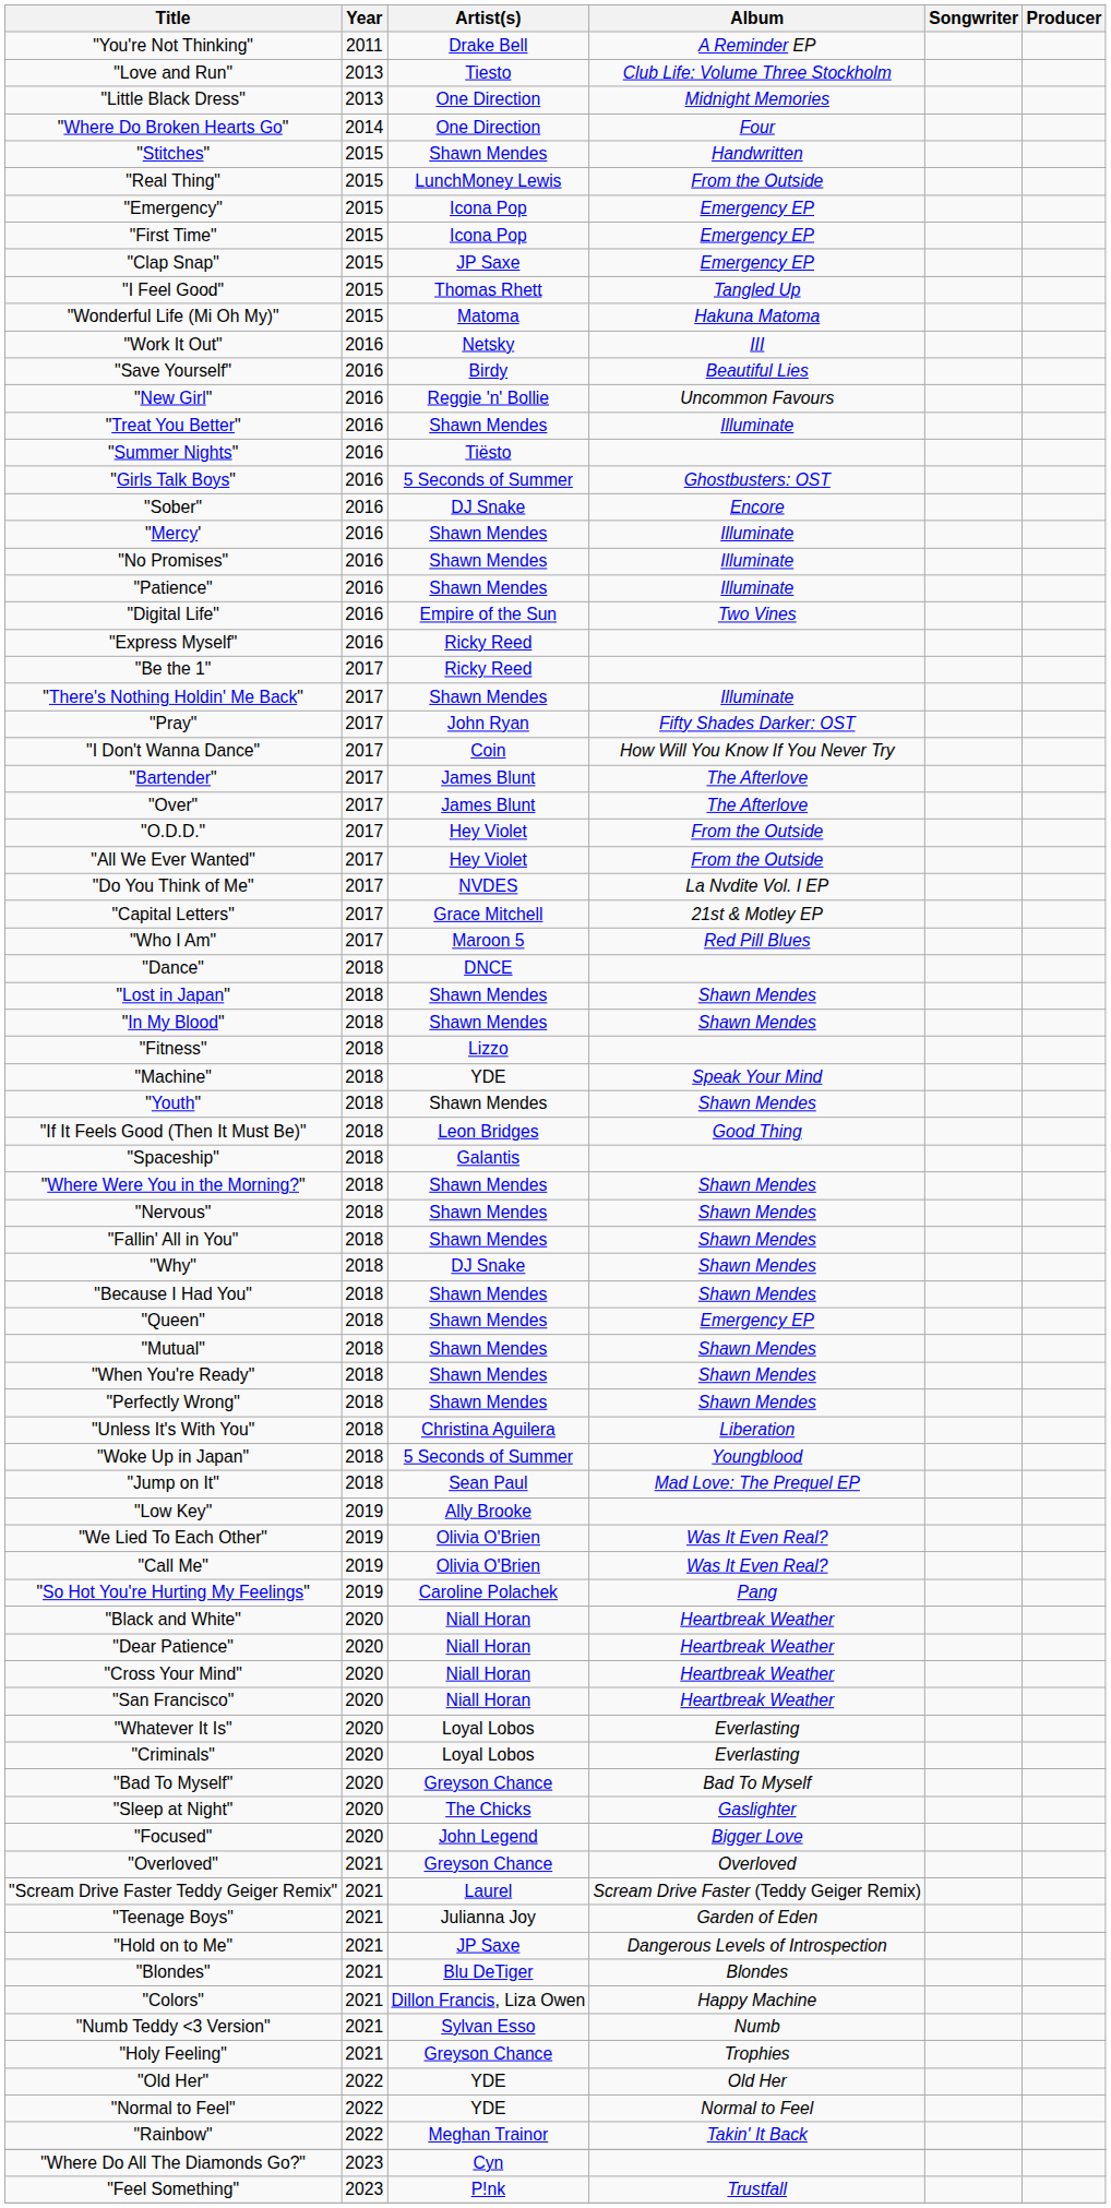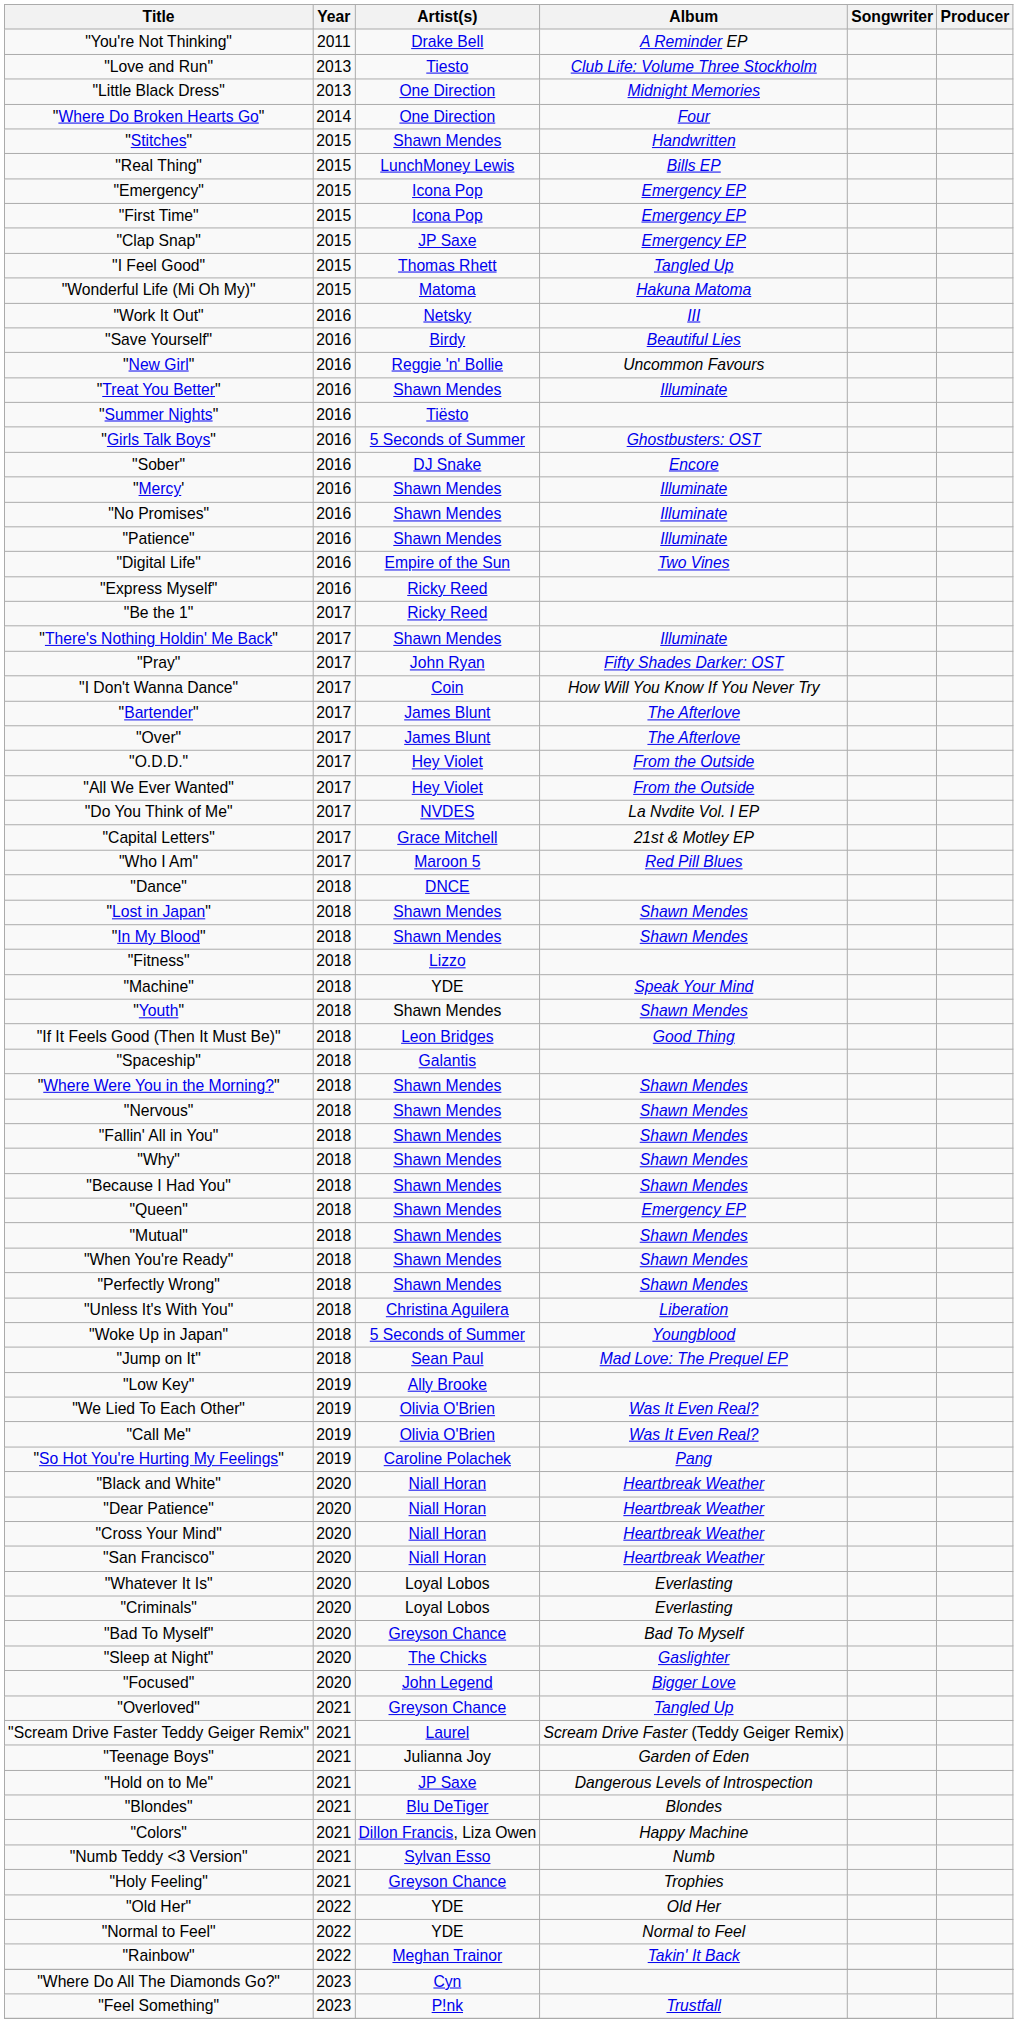 <table class="wikitable sortable plainrowheaders" style="text-align:center;">
 <tr>
 <th scope="col">Title</th>
 <th scope="col">Year</th>
 <th scope="col">Artist(s)</th>
 <th scope="col">Album</th>
 <th scope="col">Songwriter</th>
 <th scope="col">Producer</th>
 </tr>
 <tr>
 <td>"You're Not Thinking"</td>
 <td>2011</td>
 <td><a href='#'>Drake Bell</a></td>
 <td><em><a href='#'>A Reminder</a> EP</em></td>
 <td></td>
 <td></td>
 </tr>
 <tr>
 <td>"Love and Run"<br></td>
 <td>2013</td>
 <td><a href='#'>Tiesto</a></td>
 <td><em><a href='#'>Club Life: Volume Three Stockholm</a></em></td>
 <td></td>
 <td></td>
 </tr>
 <tr>
 <td>"Little Black Dress"</td>
 <td>2013</td>
 <td><a href='#'>One Direction</a></td>
 <td><em><a href='#'>Midnight Memories</a></em></td>
 <td></td>
 <td></td>
 </tr>
 <tr>
 <td>"<a href='#'>Where Do Broken Hearts Go</a>"</td>
 <td>2014</td>
 <td><a href='#'>One Direction</a></td>
 <td><em><a href='#'>Four</a></em></td>
 <td></td>
 <td></td>
 </tr>
 <tr>
 <td>"<a href='#'>Stitches</a>"</td>
 <td>2015</td>
 <td><a href='#'>Shawn Mendes</a></td>
 <td><em><a href='#'>Handwritten</a></em></td>
 <td></td>
 <td></td>
 </tr>
 <tr>
 <td>"Real Thing"</td>
 <td>2015</td>
 <td><a href='#'>LunchMoney Lewis</a></td>
-<td><em><a href='#'>From the Outside</a></em></td>
+<td><em><a href='#'>Bills EP</a></em></td>
 <td></td>
 <td></td>
 </tr>
 <tr>
 <td>"Emergency"</td>
 <td>2015</td>
 <td><a href='#'>Icona Pop</a></td>
 <td><em><a href='#'>Emergency EP</a></em></td>
 <td></td>
 <td></td>
 </tr>
 <tr>
 <td>"First Time"</td>
 <td>2015</td>
 <td><a href='#'>Icona Pop</a></td>
 <td><em><a href='#'>Emergency EP</a></em></td>
 <td></td>
 <td></td>
 </tr>
 <tr>
 <td>"Clap Snap"</td>
 <td>2015</td>
 <td><a href='#'>JP Saxe</a></td>
 <td><em><a href='#'>Emergency EP</a></em></td>
 <td></td>
 <td></td>
 </tr>
 <tr>
 <td>"I Feel Good"<br></td>
 <td>2015</td>
 <td><a href='#'>Thomas Rhett</a></td>
 <td><em><a href='#'>Tangled Up</a></em></td>
 <td></td>
 <td></td>
 </tr>
 <tr>
 <td>"Wonderful Life (Mi Oh My)"</td>
 <td>2015</td>
 <td><a href='#'>Matoma</a></td>
 <td><em><a href='#'>Hakuna Matoma</a></em></td>
 <td></td>
 <td></td>
 </tr>
 <tr>
 <td>"Work It Out"<br></td>
 <td>2016</td>
 <td><a href='#'>Netsky</a></td>
 <td><em><a href='#'>III</a></em></td>
 <td></td>
 <td></td>
 </tr>
 <tr>
 <td>"Save Yourself"</td>
 <td>2016</td>
 <td><a href='#'>Birdy</a></td>
 <td><em><a href='#'>Beautiful Lies</a></em></td>
 <td></td>
 <td></td>
 </tr>
 <tr>
 <td>"<a href='#'>New Girl</a>"</td>
 <td>2016</td>
 <td><a href='#'>Reggie 'n' Bollie</a></td>
 <td><em>Uncommon Favours</em></td>
 <td></td>
 <td></td>
 </tr>
 <tr>
 <td>"<a href='#'>Treat You Better</a>"</td>
 <td>2016</td>
 <td><a href='#'>Shawn Mendes</a></td>
 <td><em><a href='#'>Illuminate</a></em></td>
 <td></td>
 <td></td>
 </tr>
 <tr>
 <td>"<a href='#'>Summer Nights</a>"<br></td>
 <td>2016</td>
 <td><a href='#'>Tiësto</a></td>
 <td></td>
 <td></td>
 <td></td>
 </tr>
 <tr>
 <td>"<a href='#'>Girls Talk Boys</a>"</td>
 <td>2016</td>
 <td><a href='#'>5 Seconds of Summer</a></td>
 <td><em><a href='#'>Ghostbusters: OST</a></em></td>
 <td></td>
 <td></td>
 </tr>
 <tr>
 <td>"Sober"<br></td>
 <td>2016</td>
 <td><a href='#'>DJ Snake</a></td>
 <td><em><a href='#'>Encore</a></em></td>
 <td></td>
 <td></td>
 </tr>
 <tr>
 <td>"<a href='#'>Mercy</a>'</td>
 <td>2016</td>
 <td><a href='#'>Shawn Mendes</a></td>
 <td><em><a href='#'>Illuminate</a></em></td>
 <td></td>
 <td></td>
 </tr>
 <tr>
 <td>"No Promises"</td>
 <td>2016</td>
 <td><a href='#'>Shawn Mendes</a></td>
 <td><em><a href='#'>Illuminate</a></em></td>
 <td></td>
 <td></td>
 </tr>
 <tr>
 <td>"Patience"</td>
 <td>2016</td>
 <td><a href='#'>Shawn Mendes</a></td>
 <td><em><a href='#'>Illuminate</a></em></td>
 <td></td>
 <td></td>
 </tr>
 <tr>
 <td>"Digital Life"</td>
 <td>2016</td>
 <td><a href='#'>Empire of the Sun</a></td>
 <td><em><a href='#'>Two Vines</a></em></td>
 <td></td>
 <td></td>
 </tr>
 <tr>
 <td>"Express Myself"</td>
 <td>2016</td>
 <td><a href='#'>Ricky Reed</a></td>
 <td></td>
 <td></td>
 <td></td>
 </tr>
 <tr>
 <td>"Be the 1"</td>
 <td>2017</td>
 <td><a href='#'>Ricky Reed</a></td>
 <td></td>
 <td></td>
 <td></td>
 </tr>
 <tr>
 <td>"<a href='#'>There's Nothing Holdin' Me Back</a>"</td>
 <td>2017</td>
 <td><a href='#'>Shawn Mendes</a></td>
 <td><em><a href='#'>Illuminate</a></em></td>
 <td></td>
 <td></td>
 </tr>
 <tr>
 <td>"Pray"<br></td>
 <td>2017</td>
 <td><a href='#'>John Ryan</a></td>
 <td><em><a href='#'>Fifty Shades Darker: OST</a></em></td>
 <td></td>
 <td></td>
 </tr>
 <tr>
 <td>"I Don't Wanna Dance"</td>
 <td>2017</td>
 <td><a href='#'>Coin</a></td>
 <td><em>How Will You Know If You Never Try</em></td>
 <td></td>
 <td></td>
 </tr>
 <tr>
 <td>"<a href='#'>Bartender</a>"</td>
 <td>2017</td>
 <td><a href='#'>James Blunt</a></td>
 <td><em><a href='#'>The Afterlove</a></em></td>
 <td></td>
 <td></td>
 </tr>
 <tr>
 <td>"Over"</td>
 <td>2017</td>
 <td><a href='#'>James Blunt</a></td>
 <td><em><a href='#'>The Afterlove</a></em></td>
 <td></td>
 <td></td>
 </tr>
 <tr>
 <td>"O.D.D."</td>
 <td>2017</td>
 <td><a href='#'>Hey Violet</a></td>
 <td><em><a href='#'>From the Outside</a></em></td>
 <td></td>
 <td></td>
 </tr>
 <tr>
 <td>"All We Ever Wanted"</td>
 <td>2017</td>
 <td><a href='#'>Hey Violet</a></td>
 <td><em><a href='#'>From the Outside</a></em></td>
 <td></td>
 <td></td>
 </tr>
 <tr>
 <td>"Do You Think of Me"</td>
 <td>2017</td>
 <td><a href='#'>NVDES</a></td>
 <td><em>La Nvdite Vol. I EP</em></td>
 <td></td>
 <td></td>
 </tr>
 <tr>
 <td>"Capital Letters"</td>
 <td>2017</td>
 <td><a href='#'>Grace Mitchell</a></td>
 <td><em>21st & Motley EP</em></td>
 <td></td>
 <td></td>
 </tr>
 <tr>
 <td>"Who I Am"<br></td>
 <td>2017</td>
 <td><a href='#'>Maroon 5</a></td>
 <td><em><a href='#'>Red Pill Blues</a></em></td>
 <td></td>
 <td></td>
 </tr>
 <tr>
 <td>"Dance"</td>
 <td>2018</td>
 <td><a href='#'>DNCE</a></td>
 <td></td>
 <td></td>
 <td></td>
 </tr>
 <tr>
 <td>"<a href='#'>Lost in Japan</a>"</td>
 <td>2018</td>
 <td><a href='#'>Shawn Mendes</a></td>
 <td><em><a href='#'>Shawn Mendes</a></em></td>
 <td></td>
 <td></td>
 </tr>
 <tr>
 <td>"<a href='#'>In My Blood</a>"</td>
 <td>2018</td>
 <td><a href='#'>Shawn Mendes</a></td>
 <td><em><a href='#'>Shawn Mendes</a></em></td>
 <td></td>
 <td></td>
 </tr>
 <tr>
 <td>"Fitness"</td>
 <td>2018</td>
 <td><a href='#'>Lizzo</a></td>
 <td></td>
 <td></td>
 <td></td>
 </tr>
 <tr>
 <td>"Machine"</td>
 <td>2018</td>
 <td>YDE</td>
 <td><em><a href='#'>Speak Your Mind</a></em></td>
 <td></td>
 <td></td>
 </tr>
 <tr>
 <td>"<a href='#'>Youth</a>"<br></td>
 <td>2018</td>
 <td>Shawn Mendes</td>
 <td><em><a href='#'>Shawn Mendes</a></em></td>
 <td></td>
 <td></td>
 </tr>
 <tr>
 <td>"If It Feels Good (Then It Must Be)"</td>
 <td>2018</td>
 <td><a href='#'>Leon Bridges</a></td>
 <td><em><a href='#'>Good Thing</a></em></td>
 <td></td>
 <td></td>
 </tr>
 <tr>
 <td>"Spaceship"<br></td>
 <td>2018</td>
 <td><a href='#'>Galantis</a></td>
 <td></td>
 <td></td>
 <td></td>
 </tr>
 <tr>
 <td>"<a href='#'>Where Were You in the Morning?</a>"</td>
 <td>2018</td>
 <td><a href='#'>Shawn Mendes</a></td>
 <td><em><a href='#'>Shawn Mendes</a></em></td>
 <td></td>
 <td></td>
 </tr>
 <tr>
 <td>"Nervous"</td>
 <td>2018</td>
 <td><a href='#'>Shawn Mendes</a></td>
 <td><em><a href='#'>Shawn Mendes</a></em></td>
 <td></td>
 <td></td>
 </tr>
 <tr>
 <td>"Fallin' All in You"</td>
 <td>2018</td>
 <td><a href='#'>Shawn Mendes</a></td>
 <td><em><a href='#'>Shawn Mendes</a></em></td>
 <td></td>
 <td></td>
 </tr>
 <tr>
 <td>"Why"</td>
 <td>2018</td>
-<td><a href='#'>DJ Snake</a></td>
+<td><a href='#'>Shawn Mendes</a></td>
 <td><em><a href='#'>Shawn Mendes</a></em></td>
 <td></td>
 <td></td>
 </tr>
 <tr>
 <td>"Because I Had You"</td>
 <td>2018</td>
 <td><a href='#'>Shawn Mendes</a></td>
 <td><em><a href='#'>Shawn Mendes</a></em></td>
 <td></td>
 <td></td>
 </tr>
 <tr>
 <td>"Queen"</td>
 <td>2018</td>
 <td><a href='#'>Shawn Mendes</a></td>
 <td><em><a href='#'>Emergency EP</a></em></td>
 <td></td>
 <td></td>
 </tr>
 <tr>
 <td>"Mutual"</td>
 <td>2018</td>
 <td><a href='#'>Shawn Mendes</a></td>
 <td><em><a href='#'>Shawn Mendes</a></em></td>
 <td></td>
 <td></td>
 </tr>
 <tr>
 <td>"When You're Ready"</td>
 <td>2018</td>
 <td><a href='#'>Shawn Mendes</a></td>
 <td><em><a href='#'>Shawn Mendes</a></em></td>
 <td></td>
 <td></td>
 </tr>
 <tr>
 <td>"Perfectly Wrong"</td>
 <td>2018</td>
 <td><a href='#'>Shawn Mendes</a></td>
 <td><em><a href='#'>Shawn Mendes</a></em></td>
 <td></td>
 <td></td>
 </tr>
 <tr>
 <td>"Unless It's With You"</td>
 <td>2018</td>
 <td><a href='#'>Christina Aguilera</a></td>
 <td><em><a href='#'>Liberation</a></em></td>
 <td></td>
 <td></td>
 </tr>
 <tr>
 <td>"Woke Up in Japan"</td>
 <td>2018</td>
 <td><a href='#'>5 Seconds of Summer</a></td>
 <td><em><a href='#'>Youngblood</a></em></td>
 <td></td>
 <td></td>
 </tr>
 <tr>
 <td>"Jump on It"</td>
 <td>2018</td>
 <td><a href='#'>Sean Paul</a></td>
 <td><em><a href='#'>Mad Love: The Prequel EP</a></em></td>
 <td></td>
 <td></td>
 </tr>
 <tr>
 <td>"Low Key"</td>
 <td>2019</td>
 <td><a href='#'>Ally Brooke</a></td>
 <td></td>
 <td></td>
 <td></td>
 </tr>
 <tr>
 <td>"We Lied To Each Other"</td>
 <td>2019</td>
 <td><a href='#'>Olivia O'Brien</a></td>
 <td><em><a href='#'>Was It Even Real?</a></em></td>
 <td></td>
 <td></td>
 </tr>
 <tr>
 <td>"Call Me"</td>
 <td>2019</td>
 <td><a href='#'>Olivia O'Brien</a></td>
 <td><em><a href='#'>Was It Even Real?</a></em></td>
 <td></td>
 <td></td>
 </tr>
 <tr>
 <td>"<a href='#'>So Hot You're Hurting My Feelings</a>"</td>
 <td>2019</td>
 <td><a href='#'>Caroline Polachek</a></td>
 <td><em><a href='#'>Pang</a></em></td>
 <td></td>
 <td></td>
 </tr>
 <tr>
 <td>"Black and White"</td>
 <td>2020</td>
 <td><a href='#'>Niall Horan</a></td>
 <td><em><a href='#'>Heartbreak Weather</a></em></td>
 <td></td>
 <td></td>
 </tr>
 <tr>
 <td>"Dear Patience"</td>
 <td>2020</td>
 <td><a href='#'>Niall Horan</a></td>
 <td><em><a href='#'>Heartbreak Weather</a></em></td>
 <td></td>
 <td></td>
 </tr>
 <tr>
 <td>"Cross Your Mind"</td>
 <td>2020</td>
 <td><a href='#'>Niall Horan</a></td>
 <td><em><a href='#'>Heartbreak Weather</a></em></td>
 <td></td>
 <td></td>
 </tr>
 <tr>
 <td>"San Francisco"</td>
 <td>2020</td>
 <td><a href='#'>Niall Horan</a></td>
 <td><em><a href='#'>Heartbreak Weather</a></em></td>
 <td></td>
 <td></td>
 </tr>
 <tr>
 <td>"Whatever It Is"</td>
 <td>2020</td>
 <td>Loyal Lobos</td>
 <td><em>Everlasting</em></td>
 <td></td>
 <td></td>
 </tr>
 <tr>
 <td>"Criminals"</td>
 <td>2020</td>
 <td>Loyal Lobos</td>
 <td><em>Everlasting</em></td>
 <td></td>
 <td></td>
 </tr>
 <tr>
 <td>"Bad To Myself"</td>
 <td>2020</td>
 <td><a href='#'>Greyson Chance</a></td>
 <td><em>Bad To Myself</em></td>
 <td></td>
 <td></td>
 </tr>
 <tr>
 <td>"Sleep at Night"</td>
 <td>2020</td>
 <td><a href='#'>The Chicks</a></td>
 <td><em><a href='#'>Gaslighter</a></em></td>
 <td></td>
 <td></td>
 </tr>
 <tr>
 <td>"Focused"</td>
 <td>2020</td>
 <td><a href='#'>John Legend</a></td>
 <td><em><a href='#'>Bigger Love</a></em></td>
 <td></td>
 <td></td>
 </tr>
 <tr>
 <td>"Overloved"</td>
 <td>2021</td>
 <td><a href='#'>Greyson Chance</a></td>
-<td><em>Overloved</em></td>
+<td><em><a href='#'>Tangled Up</a></em></td>
 <td></td>
 <td></td>
 </tr>
 <tr>
 <td>"Scream Drive Faster Teddy Geiger Remix"</td>
 <td>2021</td>
 <td><a href='#'>Laurel</a></td>
 <td><em>Scream Drive Faster</em> (Teddy Geiger Remix)</td>
 <td></td>
 <td></td>
 </tr>
 <tr>
 <td>"Teenage Boys"</td>
 <td>2021</td>
 <td>Julianna Joy</td>
 <td><em>Garden of Eden</em></td>
 <td></td>
 <td></td>
 </tr>
 <tr>
 <td>"Hold on to Me"</td>
 <td>2021</td>
 <td><a href='#'>JP Saxe</a></td>
 <td><em>Dangerous Levels of Introspection</em></td>
 <td></td>
 <td></td>
 </tr>
 <tr>
 <td>"Blondes"</td>
 <td>2021</td>
 <td><a href='#'>Blu DeTiger</a></td>
 <td><em>Blondes</em></td>
 <td></td>
 <td></td>
 </tr>
 <tr>
 <td>"Colors"</td>
 <td>2021</td>
 <td><a href='#'>Dillon Francis</a>, Liza Owen</td>
 <td><em>Happy Machine</em></td>
 <td></td>
 <td></td>
 </tr>
 <tr>
 <td>"Numb Teddy <3 Version"</td>
 <td>2021</td>
 <td><a href='#'>Sylvan Esso</a></td>
 <td><em>Numb</em></td>
 <td></td>
 <td></td>
 </tr>
 <tr>
 <td>"Holy Feeling"</td>
 <td>2021</td>
 <td><a href='#'>Greyson Chance</a></td>
 <td><em>Trophies</em></td>
 <td></td>
 <td></td>
 </tr>
 <tr>
 <td>"Old Her"</td>
 <td>2022</td>
 <td>YDE</td>
 <td><em>Old Her</em></td>
 <td></td>
 <td></td>
 </tr>
 <tr>
 <td>"Normal to Feel"</td>
 <td>2022</td>
 <td>YDE</td>
 <td><em>Normal to Feel</em></td>
 <td></td>
 <td></td>
 </tr>
 <tr>
 <td>"Rainbow"</td>
 <td>2022</td>
 <td><a href='#'>Meghan Trainor</a></td>
 <td><em><a href='#'>Takin' It Back</a></em></td>
 <td></td>
 <td></td>
 </tr>
 <tr>
 </tr>
 <tr>
 <td>"Where Do All The Diamonds Go?"</td>
 <td>2023</td>
 <td><a href='#'>Cyn</a></td>
 <td></td>
 <td></td>
 <td></td>
 </tr>
 <tr>
 <td>"Feel Something"</td>
 <td>2023</td>
 <td><a href='#'>P!nk</a></td>
 <td><em><a href='#'>Trustfall</a></em></td>
 <td></td>
 <td></td>
 </tr>
 <tr>
 </tr>
 </table>
